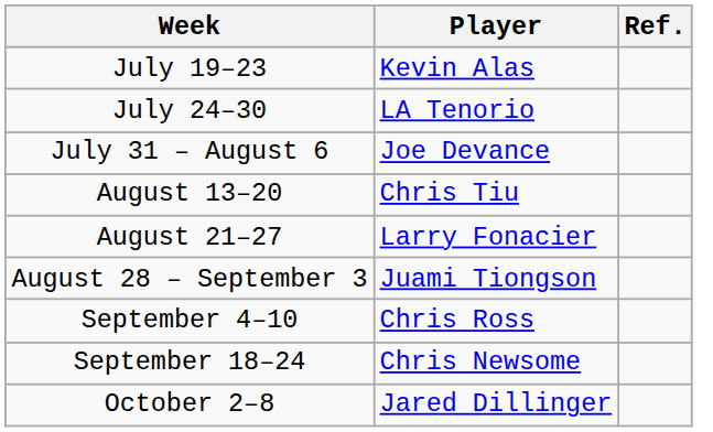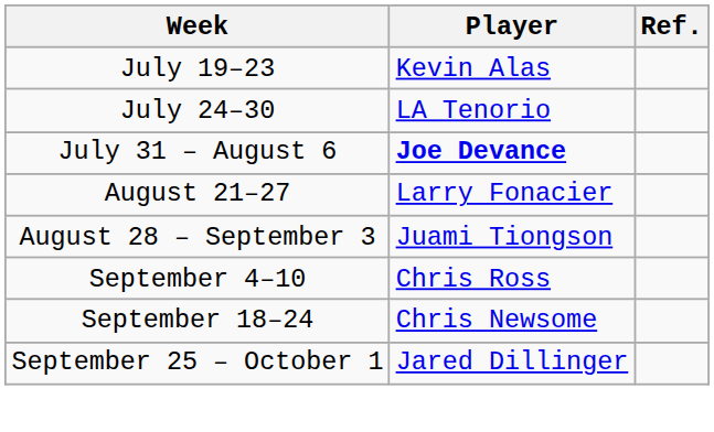 <table class="wikitable" border="1">
 <tr>
 <th>Week</th>
 <th>Player</th>
 <th>Ref.</th>
 </tr>
 <tr>
 <td align=center>July 19–23</td>
 <td><a href='#'>Kevin Alas</a> </td>
 <td align=center></td>
 </tr>
 <tr>
 <td align=center>July 24–30</td>
 <td><a href='#'>LA Tenorio</a> </td>
 <td align=center></td>
 </tr>
 <tr>
 <td align=center>July 31 – August 6</td>
-<td><a href='#'>Joe Devance</a> </td>
-<td align=center></td>
-</tr>
-<tr>
-<td align=center>August 13–20</td>
-<td><a href='#'>Chris Tiu</a> </td>
+<td><strong><a href='#'>Joe Devance</a> </strong></td>
 <td align=center></td>
 </tr>
 <tr>
 <td align=center>August 21–27</td>
 <td><a href='#'>Larry Fonacier</a> </td>
 <td align=center></td>
 </tr>
 <tr>
 <td align=center>August 28 – September 3</td>
 <td><a href='#'>Juami Tiongson</a> </td>
 <td align=center></td>
 </tr>
 <tr>
 <td align=center>September 4–10</td>
 <td><a href='#'>Chris Ross</a> </td>
 <td align=center></td>
 </tr>
 <tr>
 <td align=center>September 18–24</td>
 <td><a href='#'>Chris Newsome</a> </td>
 <td align=center></td>
 </tr>
 <tr>
-<td align=center>October 2–8</td>
+<td align=center>September 25 – October 1</td>
 <td><a href='#'>Jared Dillinger</a> </td>
 <td align=center></td>
 </tr>
 </table>
